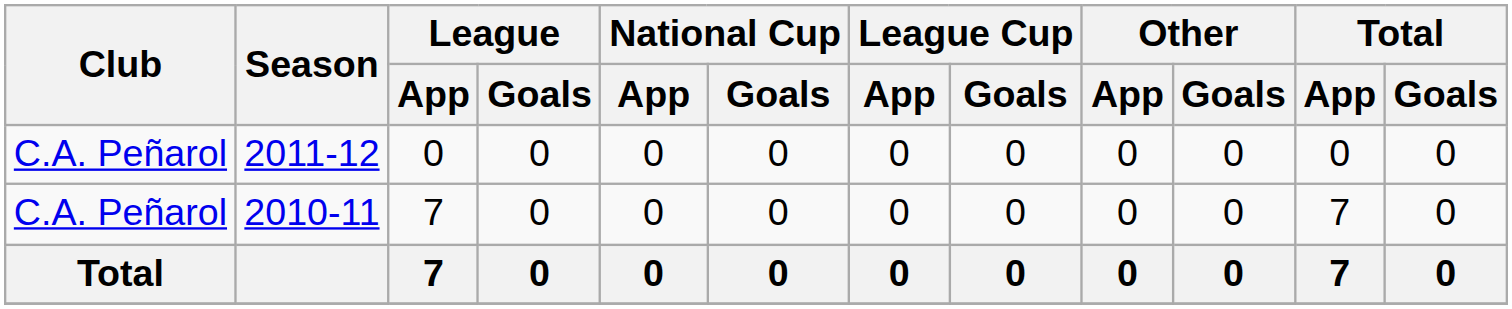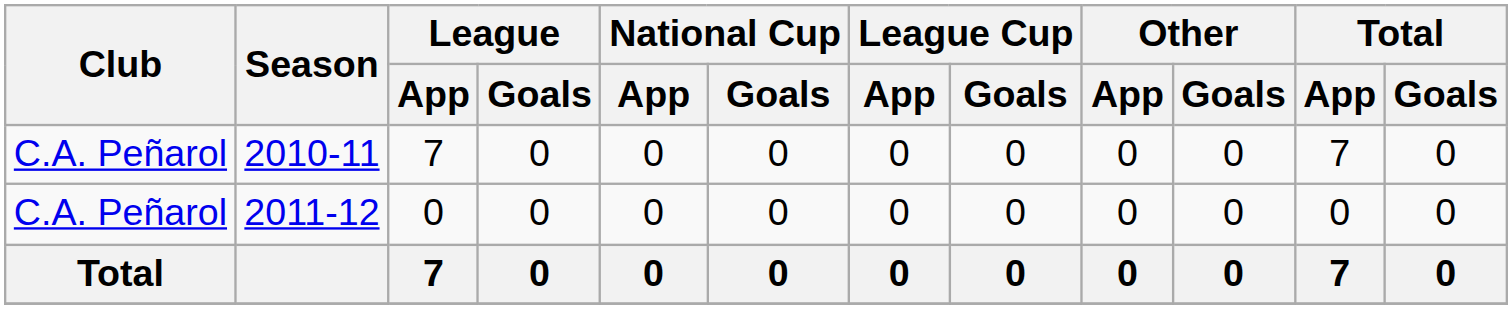 <table class="wikitable">
 <tr>
 <th rowspan=2>Club</th>
 <th rowspan=2>Season</th>
 <th colspan=2>League</th>
 <th colspan=2>National Cup</th>
 <th colspan=2>League Cup</th>
 <th colspan=2>Other</th>
 <th colspan=2>Total</th>
 </tr>
 <tr>
 <th>App</th>
 <th>Goals</th>
 <th>App</th>
 <th>Goals</th>
 <th>App</th>
 <th>Goals</th>
 <th>App</th>
 <th>Goals</th>
 <th>App</th>
 <th>Goals</th>
 </tr>
 <tr align=center>
 <td rowspan=1><a href='#'>C.A. Peñarol</a></td>
+<td><a href='#'>2010-11</a></td>
+<td>7</td>
+<td>0</td>
+<td>0</td>
+<td>0</td>
+<td>0</td>
+<td>0</td>
+<td>0</td>
+<td>0</td>
+<td>7</td>
+<td>0</td>
+</tr>
+<tr align=center>
+<td rowspan=1><a href='#'>C.A. Peñarol</a></td>
 <td><a href='#'>2011-12</a></td>
 <td>0</td>
 <td>0</td>
 <td>0</td>
 <td>0</td>
 <td>0</td>
 <td>0</td>
 <td>0</td>
 <td>0</td>
 <td>0</td>
-<td>0</td>
-</tr>
-<tr align=center>
-<td rowspan=1><a href='#'>C.A. Peñarol</a></td>
-<td><a href='#'>2010-11</a></td>
-<td>7</td>
-<td>0</td>
-<td>0</td>
-<td>0</td>
-<td>0</td>
-<td>0</td>
-<td>0</td>
-<td>0</td>
-<td>7</td>
 <td>0</td>
 </tr>
 <tr align=center>
 <th>Total</th>
 <th></th>
 <th>7</th>
 <th>0</th>
 <th>0</th>
 <th>0</th>
 <th>0</th>
 <th>0</th>
 <th>0</th>
 <th>0</th>
 <th>7</th>
 <th>0</th>
 </tr>
 <tr>
 </tr>
 </table>
